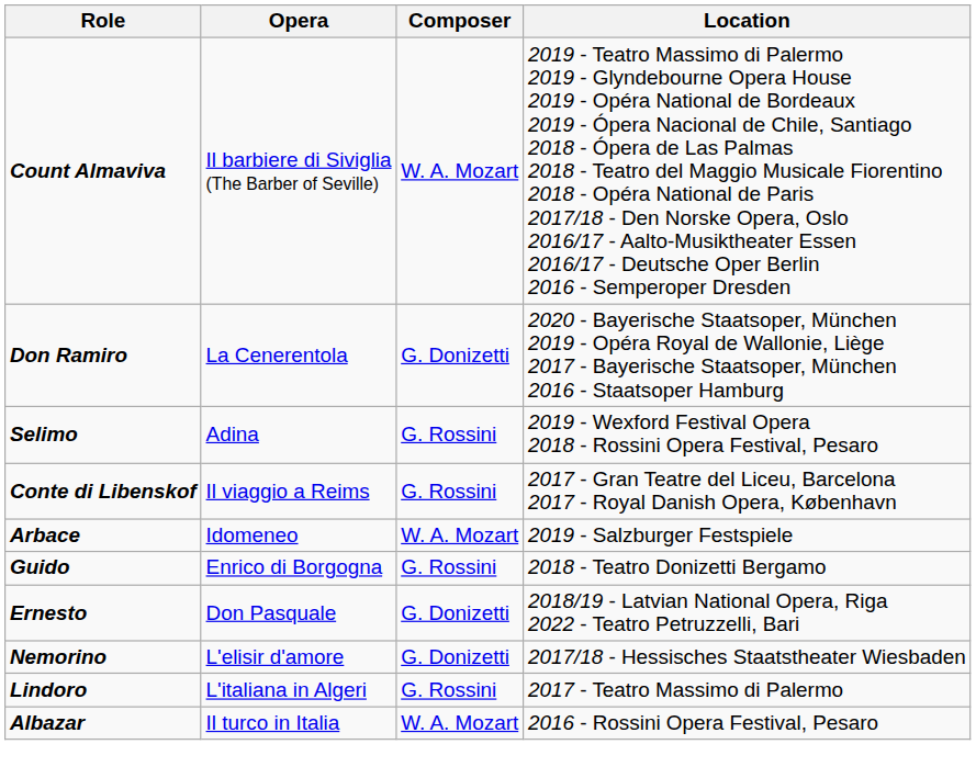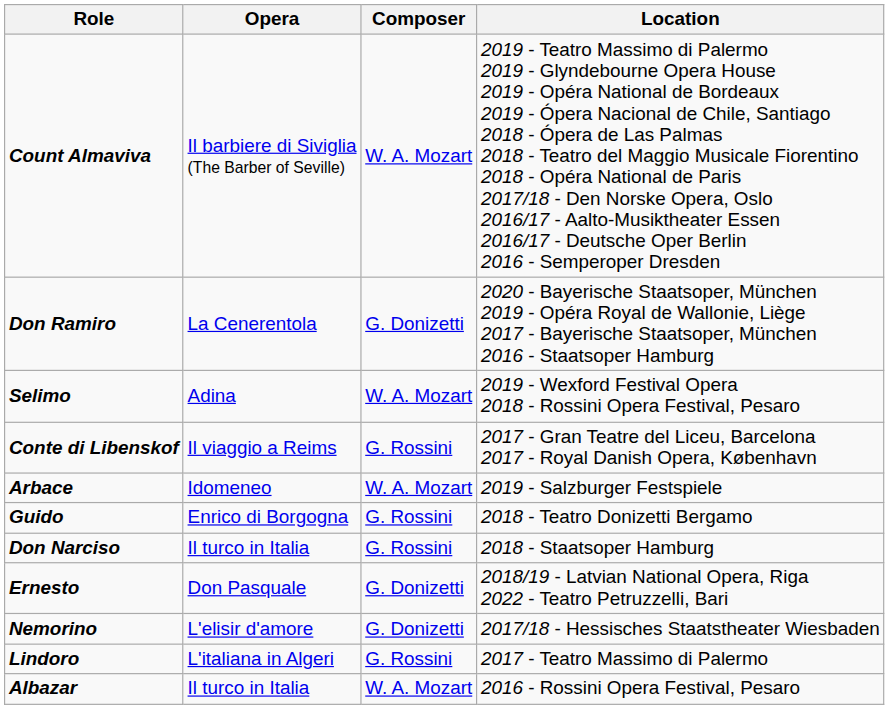 <table class="wikitable">
 <tr>
 <th>Role</th>
 <th>Opera</th>
 <th>Composer</th>
 <th>Location</th>
 </tr>
 <tr>
 <td><strong><em>Count Almaviva</em></strong></td>
 <td><a href='#'>Il barbiere di Siviglia</a><br><small>(The Barber of Seville)</small></td>
 <td><a href='#'>W. A. Mozart</a></td>
 <td><em>2019</em> - Teatro Massimo di Palermo<br><em>2019</em> - Glyndebourne Opera House<br><em>2019</em> - Opéra National de Bordeaux<br><em>2019</em> - Ópera Nacional de Chile, Santiago<br><em>2018</em> - Ópera de Las Palmas<br><em>2018</em> - Teatro del Maggio Musicale Fiorentino<br><em>2018</em> - Opéra National de Paris<br><em>2017/18</em> - Den Norske Opera, Oslo<br><em>2016/17</em> - Aalto-Musiktheater Essen<br><em>2016/17</em> - Deutsche Oper Berlin<br><em>2016</em> - Semperoper Dresden</td>
 </tr>
 <tr>
 <td><strong><em>Don Ramiro</em></strong></td>
 <td><a href='#'>La Cenerentola</a></td>
 <td><a href='#'>G. Donizetti</a></td>
 <td><em>2020</em> - Bayerische Staatsoper, München<br><em>2019</em> - Opéra Royal de Wallonie, Liège<br><em>2017</em> - Bayerische Staatsoper, München<br><em>2016</em> - Staatsoper Hamburg</td>
 </tr>
 <tr>
 <td><strong><em>Selimo</em></strong></td>
 <td><a href='#'>Adina</a></td>
-<td><a href='#'>G. Rossini</a></td>
+<td><a href='#'>W. A. Mozart</a></td>
 <td><em>2019</em> - Wexford Festival Opera<br><em>2018</em> - Rossini Opera Festival, Pesaro</td>
 </tr>
 <tr>
 <td><strong><em>Conte di Libenskof</em></strong></td>
 <td><a href='#'>Il viaggio a Reims</a></td>
 <td><a href='#'>G. Rossini</a></td>
 <td><em>2017</em> - Gran Teatre del Liceu, Barcelona<br><em>2017</em> - Royal Danish Opera, København</td>
 </tr>
 <tr>
 <td><strong><em>Arbace</em></strong></td>
 <td><a href='#'>Idomeneo</a></td>
 <td><a href='#'>W. A. Mozart</a></td>
 <td><em>2019</em> - Salzburger Festspiele</td>
 </tr>
 <tr>
 <td><strong><em>Guido</em></strong></td>
 <td><a href='#'>Enrico di Borgogna</a></td>
 <td><a href='#'>G. Rossini</a></td>
 <td><em>2018</em> - Teatro Donizetti Bergamo</td>
+</tr>
+<tr>
+<td><strong><em>Don Narciso</em></strong></td>
+<td><a href='#'>Il turco in Italia</a></td>
+<td><a href='#'>G. Rossini</a></td>
+<td><em>2018</em> - Staatsoper Hamburg</td>
 </tr>
 <tr>
 <td><strong><em>Ernesto</em></strong></td>
 <td><a href='#'>Don Pasquale</a></td>
 <td><a href='#'>G. Donizetti</a></td>
 <td><em>2018/19</em> - Latvian National Opera, Riga<br><em>2022</em> - Teatro Petruzzelli, Bari</td>
 </tr>
 <tr>
 <td><strong><em>Nemorino</em></strong></td>
 <td><a href='#'>L'elisir d'amore</a></td>
 <td><a href='#'>G. Donizetti</a></td>
 <td><em>2017/18</em> - Hessisches Staatstheater Wiesbaden</td>
 </tr>
 <tr>
 <td><strong><em>Lindoro</em></strong></td>
 <td><a href='#'>L'italiana in Algeri</a></td>
 <td><a href='#'>G. Rossini</a></td>
 <td><em>2017</em> - Teatro Massimo di Palermo</td>
 </tr>
 <tr>
 <td><strong><em>Albazar</em></strong></td>
 <td><a href='#'>Il turco in Italia</a></td>
 <td><a href='#'>W. A. Mozart</a></td>
 <td><em>2016</em> - Rossini Opera Festival, Pesaro</td>
 </tr>
 </table>
